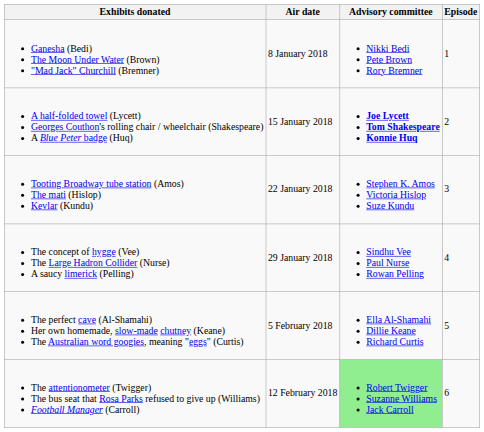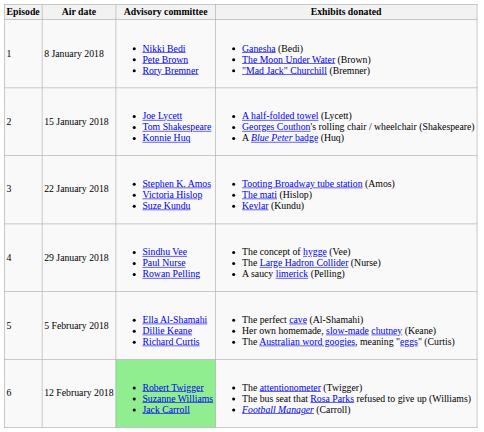 <table class="wikitable">
 <tr>
-<th>Exhibits donated</th>
+<th>Episode</th>
 <th>Air date</th>
 <th>Advisory committee</th>
-<th>Episode</th>
+<th>Exhibits donated</th>
 </tr>
 <tr>
-<td><br><ul><li><a href='#'>Ganesha</a> (Bedi)</li><li><a href='#'>The Moon Under Water</a> (Brown)</li><li><a href='#'>"Mad Jack" Churchill</a> (Bremner)</li></ul></td>
+<td>1</td>
 <td>8 January 2018</td>
 <td><br><ul><li><a href='#'>Nikki Bedi</a></li><li><a href='#'>Pete Brown</a></li><li><a href='#'>Rory Bremner</a></li></ul></td>
-<td>1</td>
+<td><br><ul><li><a href='#'>Ganesha</a> (Bedi)</li><li><a href='#'>The Moon Under Water</a> (Brown)</li><li><a href='#'>"Mad Jack" Churchill</a> (Bremner)</li></ul></td>
 </tr>
 <tr>
+<td>2</td>
+<td>15 January 2018</td>
+<td><br><ul><li><a href='#'>Joe Lycett</a></li><li><a href='#'>Tom Shakespeare</a></li><li><a href='#'>Konnie Huq</a></li></ul></td>
 <td><br><ul><li><a href='#'>A half-folded towel</a> (Lycett)</li><li><a href='#'>Georges Couthon</a>'s rolling chair / wheelchair (Shakespeare)</li><li>A <a href='#'><em>Blue Peter</em> badge</a> (Huq)</li></ul></td>
-<td>15 January 2018</td>
-<td><strong><br><ul><li><a href='#'>Joe Lycett</a></li><li><a href='#'>Tom Shakespeare</a></li><li><a href='#'>Konnie Huq</a></li></ul></strong></td>
-<td>2</td>
 </tr>
 <tr>
-<td><br><ul><li><a href='#'>Tooting Broadway tube station</a> (Amos)</li><li><a href='#'>The mati</a> (Hislop)</li><li><a href='#'>Kevlar</a> (Kundu)</li></ul></td>
+<td>3</td>
 <td>22 January 2018</td>
 <td><br><ul><li><a href='#'>Stephen K. Amos</a></li><li><a href='#'>Victoria Hislop</a></li><li><a href='#'>Suze Kundu</a></li></ul></td>
-<td>3</td>
+<td><br><ul><li><a href='#'>Tooting Broadway tube station</a> (Amos)</li><li><a href='#'>The mati</a> (Hislop)</li><li><a href='#'>Kevlar</a> (Kundu)</li></ul></td>
 </tr>
 <tr>
-<td><br><ul><li>The concept of <a href='#'>hygge</a> (Vee)</li><li>The <a href='#'>Large Hadron Collider</a> (Nurse)</li><li>A saucy <a href='#'>limerick</a> (Pelling)</li></ul></td>
+<td>4</td>
 <td>29 January 2018</td>
 <td><br><ul><li><a href='#'>Sindhu Vee</a></li><li><a href='#'>Paul Nurse</a></li><li><a href='#'>Rowan Pelling</a></li></ul></td>
-<td>4</td>
+<td><br><ul><li>The concept of <a href='#'>hygge</a> (Vee)</li><li>The <a href='#'>Large Hadron Collider</a> (Nurse)</li><li>A saucy <a href='#'>limerick</a> (Pelling)</li></ul></td>
 </tr>
 <tr>
-<td><br><ul><li>The perfect <a href='#'>cave</a> (Al-Shamahi)</li><li>Her own homemade, <a href='#'>slow-made</a> <a href='#'>chutney</a> (Keane)</li><li>The <a href='#'>Australian word googies</a>, meaning "<a href='#'>eggs</a>" (Curtis)</li></ul></td>
+<td>5</td>
 <td>5 February 2018</td>
 <td><br><ul><li><a href='#'>Ella Al-Shamahi</a></li><li><a href='#'>Dillie Keane</a></li><li><a href='#'>Richard Curtis</a></li></ul></td>
-<td>5</td>
+<td><br><ul><li>The perfect <a href='#'>cave</a> (Al-Shamahi)</li><li>Her own homemade, <a href='#'>slow-made</a> <a href='#'>chutney</a> (Keane)</li><li>The <a href='#'>Australian word googies</a>, meaning "<a href='#'>eggs</a>" (Curtis)</li></ul></td>
 </tr>
 <tr>
-<td><br><ul><li>The <a href='#'>attentionometer</a> (Twigger)</li><li>The bus seat that <a href='#'>Rosa Parks</a> refused to give up (Williams)</li><li><em><a href='#'>Football Manager</a></em> (Carroll)</li></ul></td>
+<td>6</td>
 <td>12 February 2018</td>
 <td style="background: lightgreen;"><br><ul><li><a href='#'>Robert Twigger</a></li><li><a href='#'>Suzanne Williams</a></li><li><a href='#'>Jack Carroll</a></li></ul></td>
-<td>6</td>
+<td><br><ul><li>The <a href='#'>attentionometer</a> (Twigger)</li><li>The bus seat that <a href='#'>Rosa Parks</a> refused to give up (Williams)</li><li><em><a href='#'>Football Manager</a></em> (Carroll)</li></ul></td>
 </tr>
 </table>
